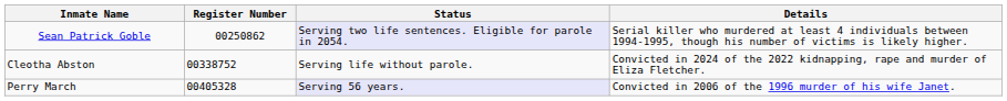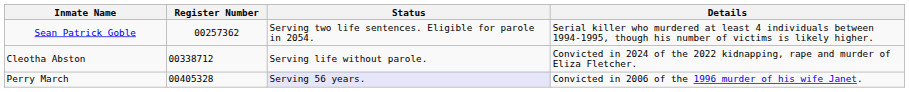 <table class="wikitable sortable">
 <tr>
 <th width=16%>Inmate Name</th>
 <th width=10%>Register Number</th>
 <th width=28%>Status</th>
 <th width=35%>Details</th>
 </tr>
 <tr>
 <td style="text-align:center;"><a href='#'>Sean Patrick Goble</a></td>
-<td style="text-align:center;">00250862</td>
-<td style="background: lavender;">Serving two life sentences. Eligible for parole in 2054.</td>
+<td style="text-align:center;">00257362</td>
+<td>Serving two life sentences. Eligible for parole in 2054.</td>
 <td>Serial killer who murdered at least 4 individuals between 1994-1995, though his number of victims is likely higher.</td>
 </tr>
 <tr>
 <td>Cleotha Abston</td>
-<td>00338752</td>
+<td>00338712</td>
 <td>Serving life without parole.</td>
 <td>Convicted in 2024 of the 2022 kidnapping, rape and murder of Eliza Fletcher.</td>
 </tr>
 <tr>
 <td>Perry March</td>
 <td>00405328</td>
 <td style="background: lavender;">Serving 56 years.</td>
 <td>Convicted in 2006 of the <a href='#'>1996 murder of his wife Janet</a>.</td>
 </tr>
 </table>
